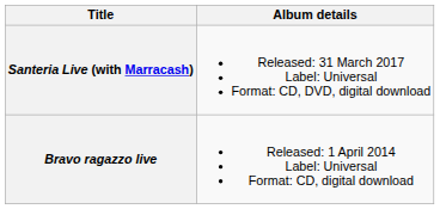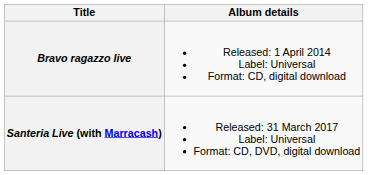 <table class="wikitable plainrowheaders" style="text-align:center;">
 <tr>
 <th scope="col">Title</th>
 <th scope="col">Album details</th>
 </tr>
 <tr>
+<th scope="row"><em>Bravo ragazzo live</em></th>
+<td><br><ul><li>Released: 1 April 2014</li><li>Label: Universal</li><li>Format: CD, digital download</li></ul></td>
+</tr>
+<tr>
 <th scope="row"><em>Santeria Live</em> (with <a href='#'>Marracash</a>)</th>
 <td><br><ul><li>Released: 31 March 2017</li><li>Label: Universal</li><li>Format: CD, DVD, digital download</li></ul></td>
 </tr>
-<tr>
-<th scope="row"><em>Bravo ragazzo live</em></th>
-<td><br><ul><li>Released: 1 April 2014</li><li>Label: Universal</li><li>Format: CD, digital download</li></ul></td>
-</tr>
 </table>
